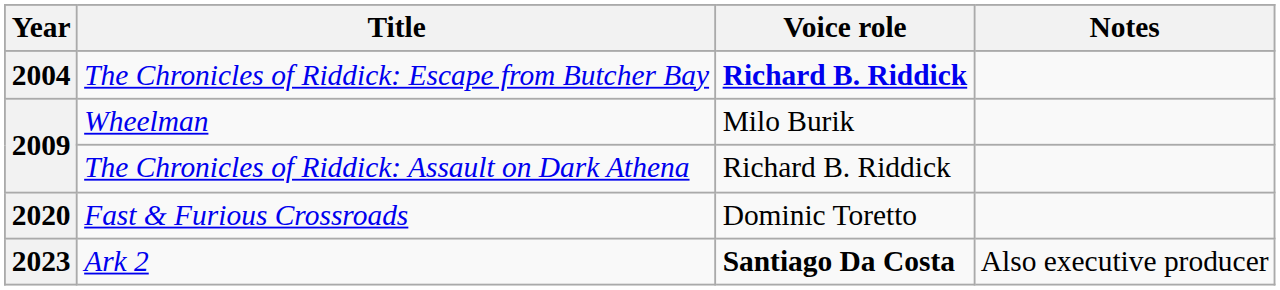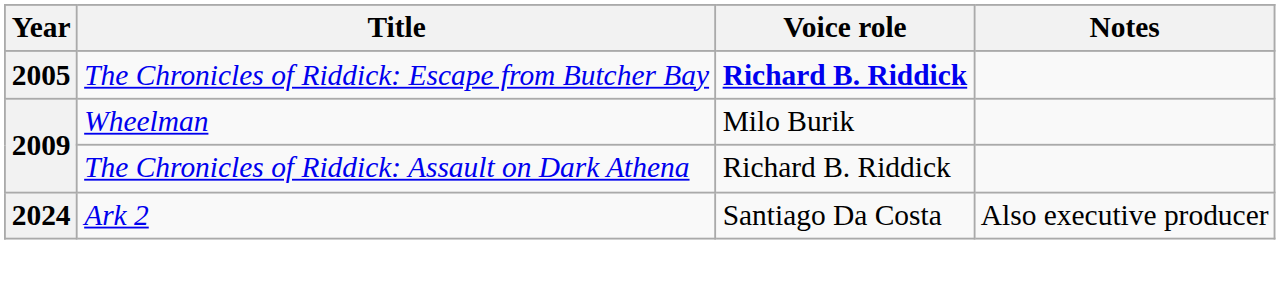 <table class="wikitable sortable plainrowheaders">
 <tr>
 <th scope="col">Year</th>
 <th scope="col">Title</th>
 <th scope="col">Voice role</th>
 <th scope="col" class="unsortable">Notes</th>
 </tr>
 <tr>
-<th scope="row">2004</th>
+<th scope="row">2005</th>
 <td><em><a href='#'>The Chronicles of Riddick: Escape from Butcher Bay</a></em></td>
 <td><strong><a href='#'>Richard B. Riddick</a></strong></td>
 <td></td>
 </tr>
 <tr>
 <th scope="row" rowspan="2">2009</th>
 <td><em><a href='#'>Wheelman</a></em></td>
 <td>Milo Burik</td>
 <td></td>
 </tr>
 <tr>
 <td><em><a href='#'>The Chronicles of Riddick: Assault on Dark Athena</a></em></td>
 <td>Richard B. Riddick</td>
 <td></td>
 </tr>
 <tr>
-<th scope="row">2020</th>
-<td><em><a href='#'>Fast & Furious Crossroads</a></em></td>
-<td>Dominic Toretto</td>
-<td></td>
-</tr>
-<tr>
-<th scope="row">2023</th>
+<th scope="row">2024</th>
 <td><em><a href='#'>Ark 2</a></em></td>
-<td><strong>Santiago Da Costa</strong></td>
+<td>Santiago Da Costa</td>
 <td>Also executive producer</td>
 </tr>
 </table>
